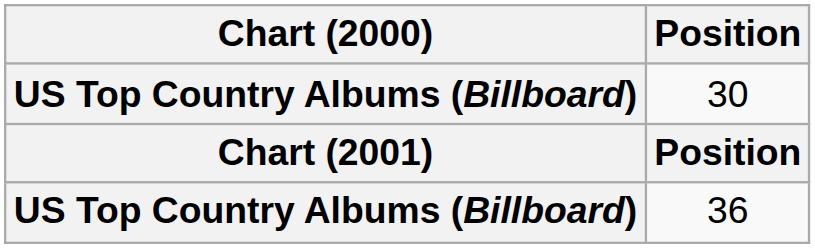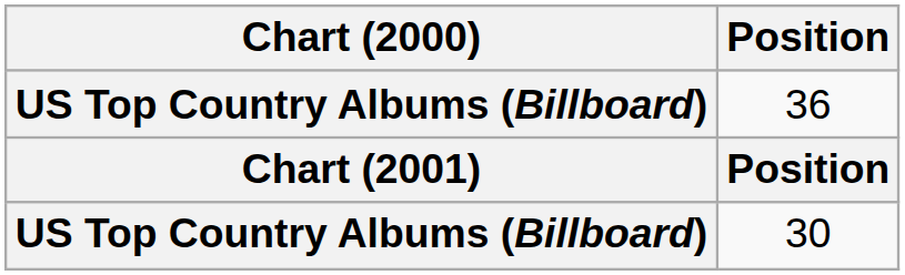 <table class="wikitable plainrowheaders" style="text-align:center">
 <tr>
 <th scope="col">Chart (2000)</th>
 <th scope="col">Position</th>
 </tr>
 <tr>
 <th scope="row">US Top Country Albums (<em>Billboard</em>)</th>
-<td>30</td>
+<td>36</td>
 </tr>
 <tr>
 <th scope="col">Chart (2001)</th>
 <th scope="col">Position</th>
 </tr>
 <tr>
 <th scope="row">US Top Country Albums (<em>Billboard</em>)</th>
-<td>36</td>
+<td>30</td>
 </tr>
 </table>
